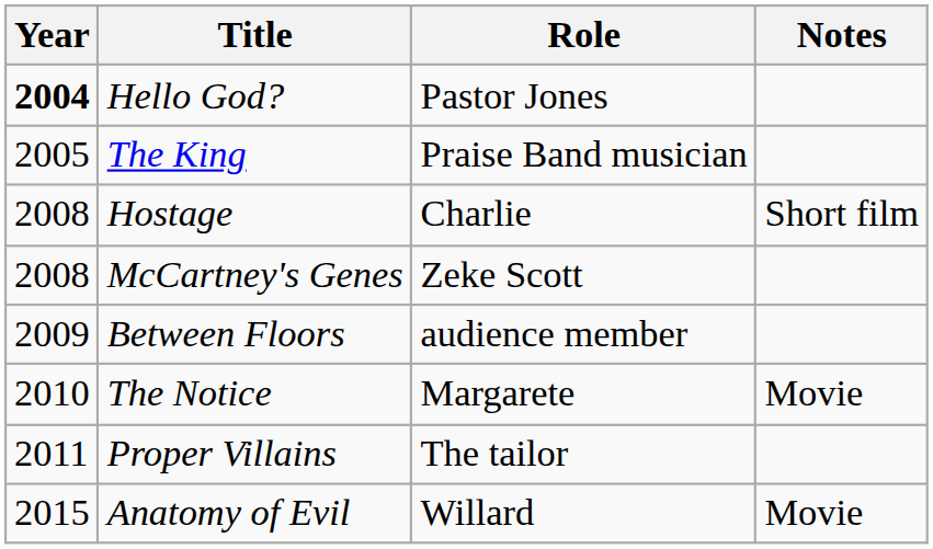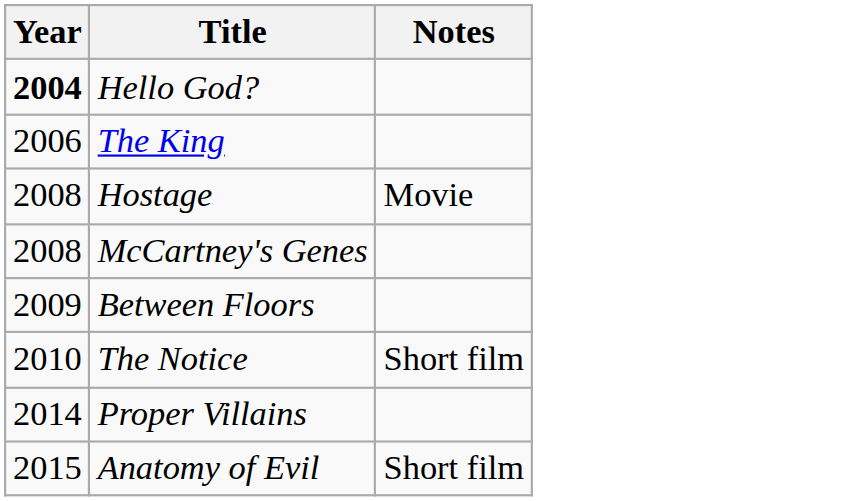 <table class="wikitable sortable">
 <tr>
 <th>Year</th>
 <th>Title</th>
-<th>Role</th>
 <th class="unsortable">Notes</th>
 </tr>
 <tr>
 <td><strong>2004</strong></td>
 <td><em>Hello God?</em></td>
-<td>Pastor Jones</td>
 <td></td>
 </tr>
 <tr>
-<td>2005</td>
+<td>2006</td>
 <td><em><a href='#'>The King</a></em></td>
-<td>Praise Band musician</td>
 <td></td>
 </tr>
 <tr>
 <td>2008</td>
 <td><em>Hostage</em></td>
-<td>Charlie</td>
-<td>Short film</td>
+<td>Movie</td>
 </tr>
 <tr>
 <td>2008</td>
 <td><em>McCartney's Genes</em></td>
-<td>Zeke Scott</td>
 <td></td>
 </tr>
 <tr>
 <td>2009</td>
 <td><em>Between Floors</em></td>
-<td>audience member</td>
 <td></td>
 </tr>
 <tr>
 <td>2010</td>
 <td><em>The Notice</em></td>
-<td>Margarete</td>
-<td>Movie</td>
+<td>Short film</td>
 </tr>
 <tr>
-<td>2011</td>
+<td>2014</td>
 <td><em>Proper Villains</em></td>
-<td>The tailor</td>
 <td></td>
 </tr>
 <tr>
 <td>2015</td>
 <td><em>Anatomy of Evil</em></td>
-<td>Willard</td>
-<td>Movie</td>
+<td>Short film</td>
 </tr>
 </table>
